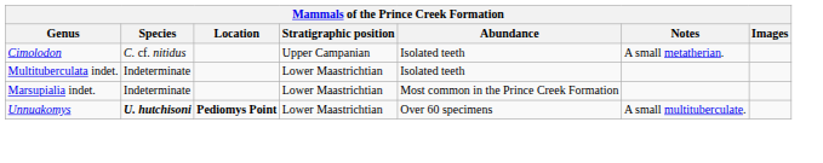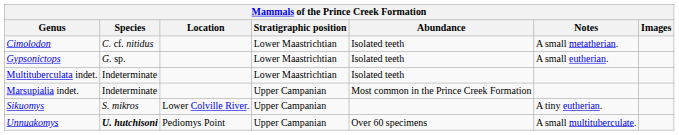 <table class="wikitable">
 <tr>
 <th colspan="7"><a href='#'>Mammals</a> of the Prince Creek Formation</th>
 </tr>
 <tr>
 <th>Genus</th>
 <th>Species</th>
 <th>Location</th>
 <th>Stratigraphic position</th>
 <th>Abundance</th>
 <th>Notes</th>
 <th>Images</th>
 </tr>
 <tr>
 <td><em><a href='#'>Cimolodon</a></em></td>
 <td><em>C.</em> cf. <em>nitidus</em></td>
 <td></td>
-<td>Upper Campanian</td>
+<td>Lower Maastrichtian</td>
 <td>Isolated teeth</td>
 <td>A small <a href='#'>metatherian</a>.</td>
+<td></td>
+</tr>
+<tr>
+<td><em><a href='#'>Gypsonictops</a></em></td>
+<td><em>G.</em> sp.</td>
+<td></td>
+<td>Lower Maastrichtian</td>
+<td>Isolated teeth</td>
+<td>A small <a href='#'>eutherian</a>.</td>
 <td></td>
 </tr>
 <tr>
 <td><a href='#'>Multituberculata</a> indet.</td>
 <td>Indeterminate</td>
 <td></td>
 <td>Lower Maastrichtian</td>
 <td>Isolated teeth</td>
 <td></td>
 <td></td>
 </tr>
 <tr>
 <td><a href='#'>Marsupialia</a> indet.</td>
 <td>Indeterminate</td>
 <td></td>
-<td>Lower Maastrichtian</td>
+<td>Upper Campanian</td>
 <td>Most common in the Prince Creek Formation</td>
 <td></td>
 <td></td>
 </tr>
 <tr>
+<td><em><a href='#'>Sikuomys</a></em></td>
+<td><em>S. mikros</em></td>
+<td>Lower <a href='#'>Colville River</a>.</td>
+<td>Upper Campanian</td>
+<td></td>
+<td>A tiny <a href='#'>eutherian</a>.</td>
+<td></td>
+</tr>
+<tr>
 <td><em><a href='#'>Unnuakomys</a></em></td>
 <td><strong><em>U. hutchisoni</em></strong></td>
-<td><strong>Pediomys Point</strong></td>
-<td>Lower Maastrichtian</td>
+<td>Pediomys Point</td>
+<td>Upper Campanian</td>
 <td>Over 60 specimens</td>
 <td>A small <a href='#'>multituberculate</a>.</td>
 <td></td>
 </tr>
 </table>
